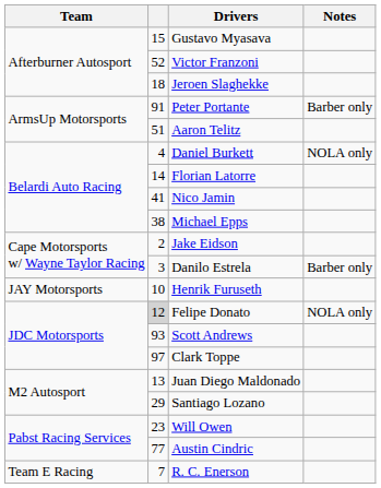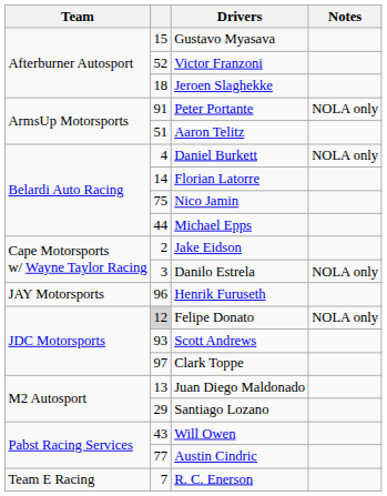 <table class="wikitable" style="font-size:85%;">
 <tr>
 <th>Team</th>
 <th></th>
 <th>Drivers</th>
 <th>Notes</th>
 </tr>
 <tr>
 <td rowspan=3> Afterburner Autosport</td>
 <td align="right">15</td>
 <td> Gustavo Myasava</td>
 <td></td>
 </tr>
 <tr>
 <td align="right">52</td>
 <td> <a href='#'>Victor Franzoni</a></td>
 <td></td>
 </tr>
 <tr>
 <td align="right">18</td>
 <td> <a href='#'>Jeroen Slaghekke</a></td>
 <td></td>
 </tr>
 <tr>
 <td rowspan=2> ArmsUp Motorsports</td>
 <td align="right">91</td>
 <td> <a href='#'>Peter Portante</a></td>
-<td>Barber only</td>
+<td>NOLA only</td>
 </tr>
 <tr>
 <td align="right">51</td>
 <td> <a href='#'>Aaron Telitz</a></td>
 <td></td>
 </tr>
 <tr>
 <td rowspan=4> <a href='#'>Belardi Auto Racing</a></td>
 <td align="right">4</td>
 <td> <a href='#'>Daniel Burkett</a></td>
 <td>NOLA only</td>
 </tr>
 <tr>
 <td align="right">14</td>
 <td> <a href='#'>Florian Latorre</a></td>
 <td></td>
 </tr>
 <tr>
-<td align="right">41</td>
+<td align="right">75</td>
 <td> <a href='#'>Nico Jamin</a></td>
 <td></td>
 </tr>
 <tr>
-<td align="right">38</td>
+<td align="right">44</td>
 <td> <a href='#'>Michael Epps</a></td>
 <td></td>
 </tr>
 <tr>
 <td rowspan=2> Cape Motorsports<br>w/ <a href='#'>Wayne Taylor Racing</a></td>
 <td align="right">2</td>
 <td> <a href='#'>Jake Eidson</a></td>
 <td></td>
 </tr>
 <tr>
 <td align="right">3</td>
 <td> Danilo Estrela</td>
-<td>Barber only</td>
+<td>NOLA only</td>
 </tr>
 <tr>
 <td> JAY Motorsports</td>
-<td align="right">10</td>
+<td align="right">96</td>
 <td> <a href='#'>Henrik Furuseth</a></td>
 <td></td>
 </tr>
 <tr>
 <td rowspan=3> <a href='#'>JDC Motorsports</a></td>
 <td align="right" style="background: lightgrey;">12</td>
 <td> Felipe Donato</td>
 <td>NOLA only</td>
 </tr>
 <tr>
 <td align="right">93</td>
 <td> <a href='#'>Scott Andrews</a></td>
 <td></td>
 </tr>
 <tr>
 <td align="right">97</td>
 <td> Clark Toppe</td>
 <td></td>
 </tr>
 <tr>
 <td rowspan=2> M2 Autosport</td>
 <td align="right">13</td>
 <td> Juan Diego Maldonado</td>
 <td></td>
 </tr>
 <tr>
 <td align="right">29</td>
 <td> Santiago Lozano</td>
 <td></td>
 </tr>
 <tr>
 <td rowspan=2> <a href='#'>Pabst Racing Services</a></td>
-<td align="right">23</td>
+<td align="right">43</td>
 <td> <a href='#'>Will Owen</a></td>
 <td></td>
 </tr>
 <tr>
 <td align="right">77</td>
 <td> <a href='#'>Austin Cindric</a></td>
 <td></td>
 </tr>
 <tr>
 <td> Team E Racing</td>
 <td align="right">7</td>
 <td> <a href='#'>R. C. Enerson</a></td>
 <td></td>
 </tr>
 </table>
